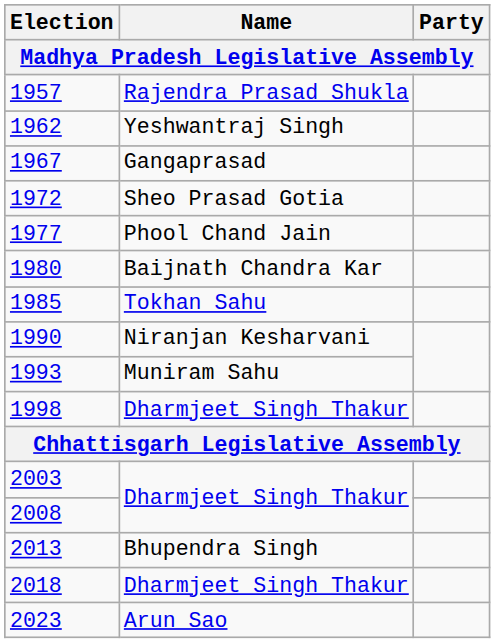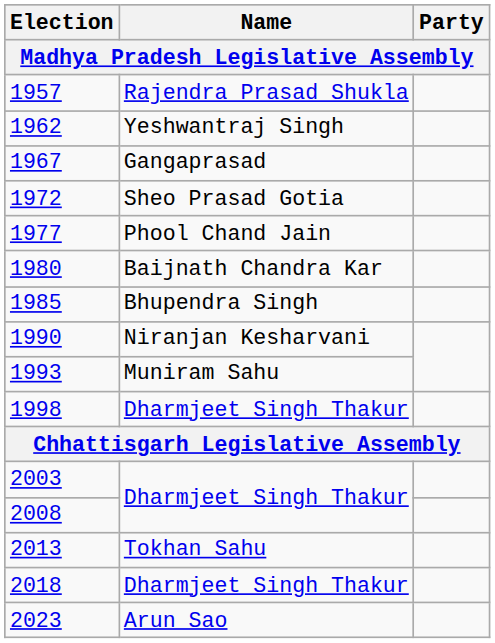 <table class="wikitable sortable">
 <tr>
 <th>Election</th>
 <th>Name</th>
 <th colspan="2">Party</th>
 </tr>
 <tr>
 <th colspan=4><a href='#'>Madhya Pradesh Legislative Assembly</a></th>
 </tr>
 <tr>
 <td><a href='#'>1957</a></td>
 <td><a href='#'>Rajendra Prasad Shukla</a></td>
 <td></td>
 </tr>
 <tr>
 <td><a href='#'>1962</a></td>
 <td>Yeshwantraj Singh</td>
 </tr>
 <tr>
 <td><a href='#'>1967</a></td>
 <td>Gangaprasad</td>
 <td></td>
 </tr>
 <tr>
 <td><a href='#'>1972</a></td>
 <td>Sheo Prasad Gotia</td>
 </tr>
 <tr>
 <td><a href='#'>1977</a></td>
 <td>Phool Chand Jain</td>
 <td></td>
 </tr>
 <tr>
 <td><a href='#'>1980</a></td>
 <td>Baijnath Chandra Kar</td>
 <td></td>
 </tr>
 <tr>
 <td><a href='#'>1985</a></td>
-<td><a href='#'>Tokhan Sahu</a></td>
+<td>Bhupendra Singh</td>
 <td></td>
 </tr>
 <tr>
 <td><a href='#'>1990</a></td>
 <td>Niranjan Kesharvani</td>
 </tr>
 <tr>
 <td><a href='#'>1993</a></td>
 <td>Muniram Sahu</td>
 </tr>
 <tr>
 <td><a href='#'>1998</a></td>
 <td><a href='#'>Dharmjeet Singh Thakur</a></td>
 <td></td>
 </tr>
 <tr>
 <th colspan=4><a href='#'>Chhattisgarh Legislative Assembly</a></th>
 </tr>
 <tr>
 <td><a href='#'>2003</a></td>
 <td rowspan="2"><a href='#'>Dharmjeet Singh Thakur</a></td>
 <td></td>
 </tr>
 <tr>
 <td><a href='#'>2008</a></td>
 </tr>
 <tr>
 <td><a href='#'>2013</a></td>
-<td>Bhupendra Singh</td>
+<td><a href='#'>Tokhan Sahu</a></td>
 <td></td>
 </tr>
 <tr>
 <td><a href='#'>2018</a></td>
 <td><a href='#'>Dharmjeet Singh Thakur</a></td>
 <td></td>
 </tr>
 <tr>
 <td><a href='#'>2023</a></td>
 <td><a href='#'>Arun Sao</a></td>
 <td></td>
 </tr>
 </table>
